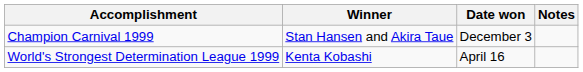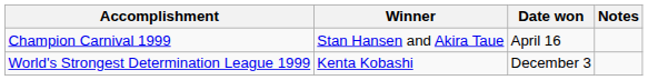 <table class="wikitable">
 <tr>
 <th>Accomplishment</th>
 <th>Winner</th>
 <th>Date won</th>
 <th>Notes</th>
 </tr>
 <tr>
 <td><a href='#'>Champion Carnival 1999</a></td>
 <td><a href='#'>Stan Hansen</a> and <a href='#'>Akira Taue</a></td>
-<td>December 3</td>
+<td>April 16</td>
 <td></td>
 </tr>
 <tr>
 <td><a href='#'>World's Strongest Determination League 1999</a></td>
 <td><a href='#'>Kenta Kobashi</a></td>
-<td>April 16</td>
+<td>December 3</td>
 <td></td>
 </tr>
 </table>
